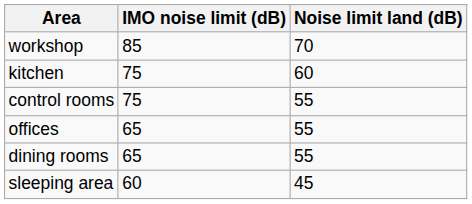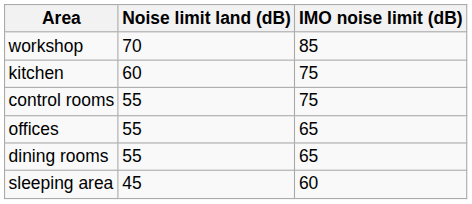 <table class="wikitable" border="1">
 <tr>
 <th>Area</th>
+<th>Noise limit land (dB)</th>
 <th>IMO noise limit (dB)</th>
-<th>Noise limit land (dB)</th>
 </tr>
 <tr>
 <td>workshop</td>
+<td>70</td>
 <td>85</td>
-<td>70</td>
 </tr>
 <tr>
 <td>kitchen</td>
+<td>60</td>
 <td>75</td>
-<td>60</td>
 </tr>
 <tr>
 <td>control rooms</td>
+<td>55</td>
 <td>75</td>
-<td>55</td>
 </tr>
 <tr>
 <td>offices</td>
+<td>55</td>
 <td>65</td>
-<td>55</td>
 </tr>
 <tr>
 <td>dining rooms</td>
+<td>55</td>
 <td>65</td>
-<td>55</td>
 </tr>
 <tr>
 <td>sleeping area</td>
+<td>45</td>
 <td>60</td>
-<td>45</td>
 </tr>
 </table>
